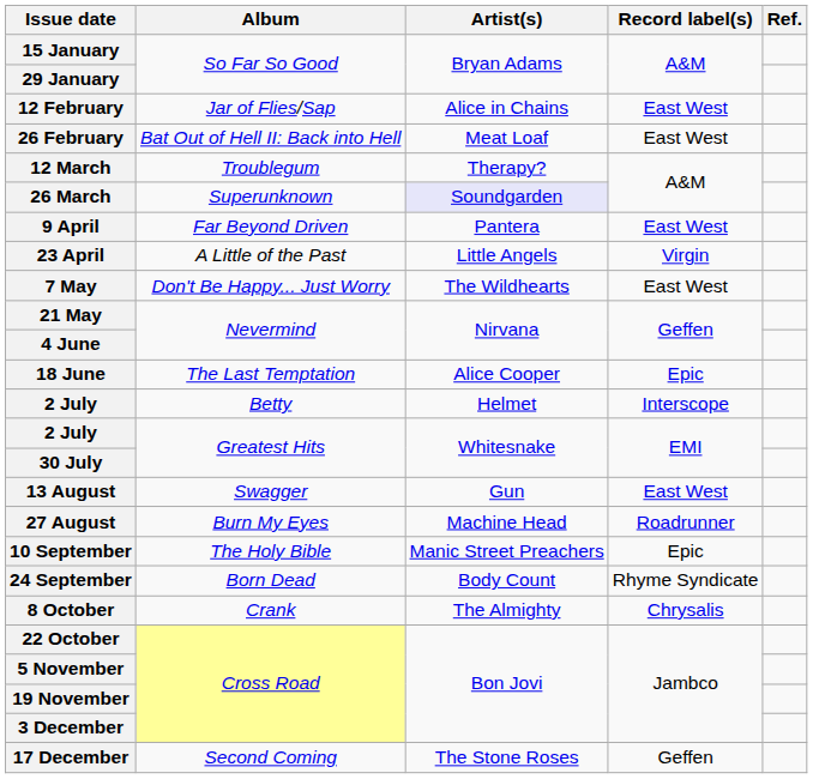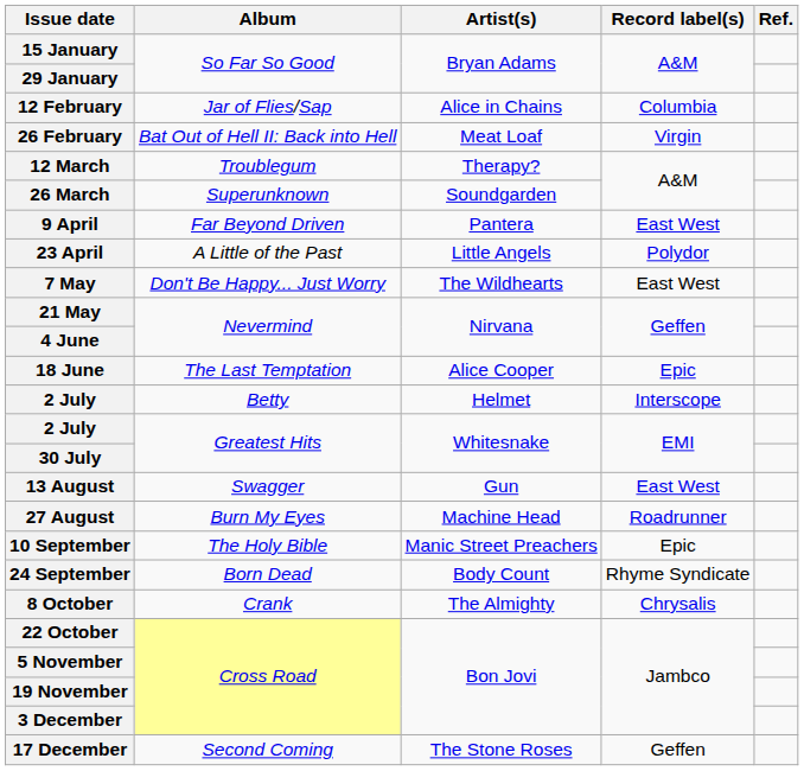 <table class="wikitable plainrowheaders" style="text-align:center">
 <tr>
 <th scope="col">Issue date</th>
 <th scope="col">Album</th>
 <th scope="col">Artist(s)</th>
 <th scope="col">Record label(s)</th>
 <th scope="col">Ref.</th>
 </tr>
 <tr>
 <th scope="row">15 January</th>
 <td rowspan="2"><em><a href='#'>So Far So Good</a></em></td>
 <td rowspan="2"><a href='#'>Bryan Adams</a></td>
 <td rowspan="2"><a href='#'>A&M</a></td>
 <td></td>
 </tr>
 <tr>
 <th scope="row">29 January</th>
 <td></td>
 </tr>
 <tr>
 <th scope="row">12 February</th>
 <td><em><a href='#'>Jar of Flies</a>/<a href='#'>Sap</a></em></td>
 <td><a href='#'>Alice in Chains</a></td>
-<td><a href='#'>East West</a></td>
+<td><a href='#'>Columbia</a></td>
 <td></td>
 </tr>
 <tr>
 <th scope="row">26 February</th>
 <td><em><a href='#'>Bat Out of Hell II: Back into Hell</a></em></td>
 <td><a href='#'>Meat Loaf</a></td>
-<td>East West</td>
+<td><a href='#'>Virgin</a></td>
 <td></td>
 </tr>
 <tr>
 <th scope="row">12 March</th>
 <td><em><a href='#'>Troublegum</a></em></td>
 <td><a href='#'>Therapy?</a></td>
 <td rowspan="2">A&M</td>
 <td></td>
 </tr>
 <tr>
 <th scope="row">26 March</th>
 <td><em><a href='#'>Superunknown</a></em></td>
-<td style="background: lavender;"><a href='#'>Soundgarden</a></td>
+<td><a href='#'>Soundgarden</a></td>
 <td></td>
 </tr>
 <tr>
 <th scope="row">9 April</th>
 <td><em><a href='#'>Far Beyond Driven</a></em></td>
 <td><a href='#'>Pantera</a></td>
 <td><a href='#'>East West</a></td>
 <td></td>
 </tr>
 <tr>
 <th scope="row">23 April</th>
 <td><em>A Little of the Past</em></td>
 <td><a href='#'>Little Angels</a></td>
-<td><a href='#'>Virgin</a></td>
+<td><a href='#'>Polydor</a></td>
 <td></td>
 </tr>
 <tr>
 <th scope="row">7 May</th>
 <td><em><a href='#'>Don't Be Happy... Just Worry</a></em></td>
 <td><a href='#'>The Wildhearts</a></td>
 <td>East West</td>
 <td></td>
 </tr>
 <tr>
 <th scope="row">21 May</th>
 <td rowspan="2"><em><a href='#'>Nevermind</a></em></td>
 <td rowspan="2"><a href='#'>Nirvana</a></td>
 <td rowspan="2"><a href='#'>Geffen</a></td>
 <td></td>
 </tr>
 <tr>
 <th scope="row">4 June</th>
 <td></td>
 </tr>
 <tr>
 <th scope="row">18 June</th>
 <td><em><a href='#'>The Last Temptation</a></em></td>
 <td><a href='#'>Alice Cooper</a></td>
 <td><a href='#'>Epic</a></td>
 <td></td>
 </tr>
 <tr>
 <th scope="row">2 July</th>
 <td><em><a href='#'>Betty</a></em></td>
 <td><a href='#'>Helmet</a></td>
 <td><a href='#'>Interscope</a></td>
 <td></td>
 </tr>
 <tr>
 <th scope="row">2 July</th>
 <td rowspan="2"><em><a href='#'>Greatest Hits</a></em></td>
 <td rowspan="2"><a href='#'>Whitesnake</a></td>
 <td rowspan="2"><a href='#'>EMI</a></td>
 <td></td>
 </tr>
 <tr>
 <th scope="row">30 July</th>
 <td></td>
 </tr>
 <tr>
 <th scope="row">13 August</th>
 <td><em><a href='#'>Swagger</a></em></td>
 <td><a href='#'>Gun</a></td>
 <td><a href='#'>East West</a></td>
 <td></td>
 </tr>
 <tr>
 <th scope="row">27 August</th>
 <td><em><a href='#'>Burn My Eyes</a></em></td>
 <td><a href='#'>Machine Head</a></td>
 <td><a href='#'>Roadrunner</a></td>
 <td></td>
 </tr>
 <tr>
 <th scope="row">10 September</th>
 <td><em><a href='#'>The Holy Bible</a></em></td>
 <td><a href='#'>Manic Street Preachers</a></td>
 <td>Epic</td>
 <td></td>
 </tr>
 <tr>
 <th scope="row">24 September</th>
 <td><em><a href='#'>Born Dead</a></em></td>
 <td><a href='#'>Body Count</a></td>
 <td>Rhyme Syndicate</td>
 <td></td>
 </tr>
 <tr>
 <th scope="row">8 October</th>
 <td><em><a href='#'>Crank</a></em></td>
 <td><a href='#'>The Almighty</a></td>
 <td><a href='#'>Chrysalis</a></td>
 <td></td>
 </tr>
 <tr>
 <th scope="row">22 October</th>
 <td rowspan="4" style="background-color:#FFFF99"><em><a href='#'>Cross Road</a></em> </td>
 <td rowspan="4"><a href='#'>Bon Jovi</a></td>
 <td rowspan="4">Jambco</td>
 <td></td>
 </tr>
 <tr>
 <th scope="row">5 November</th>
 <td></td>
 </tr>
 <tr>
 <th scope="row">19 November</th>
 <td></td>
 </tr>
 <tr>
 <th scope="row">3 December</th>
 <td></td>
 </tr>
 <tr>
 <th scope="row">17 December</th>
 <td><em><a href='#'>Second Coming</a></em></td>
 <td><a href='#'>The Stone Roses</a></td>
 <td>Geffen</td>
 <td></td>
 </tr>
 </table>
